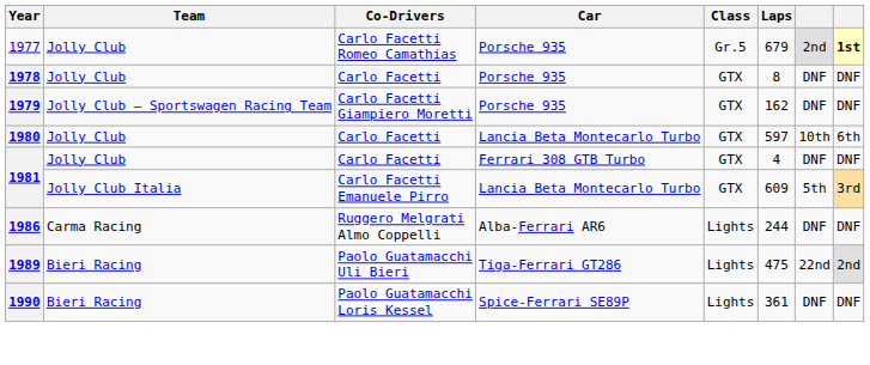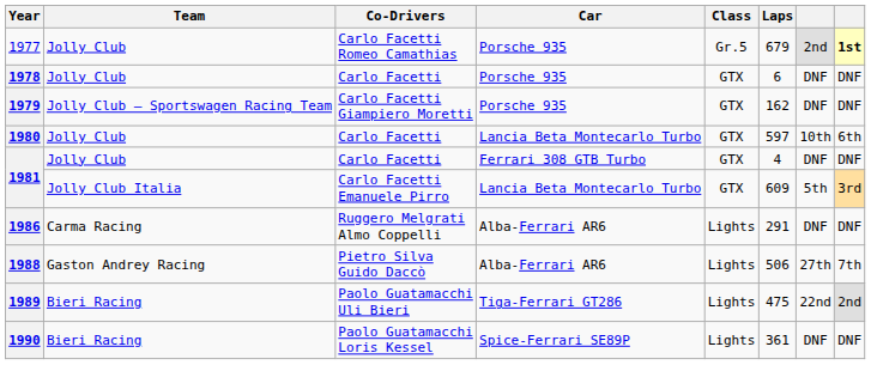 <table class="wikitable" style="text-align:center; font-size:90%">
 <tr>
 <th>Year</th>
 <th>Team</th>
 <th>Co-Drivers</th>
 <th>Car</th>
 <th>Class</th>
 <th>Laps</th>
 <th></th>
 <th></th>
 </tr>
 <tr>
 <td><a href='#'>1977</a></td>
 <td align="left"> <a href='#'>Jolly Club</a></td>
 <td align="left"> <a href='#'>Carlo Facetti</a><br> <a href='#'>Romeo Camathias</a></td>
 <td align="left"><a href='#'>Porsche 935</a></td>
 <td>Gr.5</td>
 <td>679</td>
 <td style="background:#dfdfdf;">2nd</td>
 <td style="background:#ffffbf;"><strong>1st</strong></td>
 </tr>
 <tr>
 <th><a href='#'>1978</a></th>
 <td align="left"> <a href='#'>Jolly Club</a></td>
 <td align="left"> <a href='#'>Carlo Facetti</a></td>
 <td align="left"><a href='#'>Porsche 935</a></td>
 <td>GTX</td>
-<td>8</td>
+<td>6</td>
 <td>DNF</td>
 <td>DNF</td>
 </tr>
 <tr>
 <th><a href='#'>1979</a></th>
 <td align="left"> <a href='#'>Jolly Club – Sportswagen Racing Team</a></td>
 <td align="left"> <a href='#'>Carlo Facetti</a><br> <a href='#'>Giampiero Moretti</a></td>
 <td align="left"><a href='#'>Porsche 935</a></td>
 <td>GTX</td>
 <td>162</td>
 <td>DNF</td>
 <td>DNF</td>
 </tr>
 <tr>
 <th><a href='#'>1980</a></th>
 <td align="left"> <a href='#'>Jolly Club</a></td>
 <td align="left"> <a href='#'>Carlo Facetti</a></td>
 <td align="left"><a href='#'>Lancia Beta Montecarlo Turbo</a></td>
 <td>GTX</td>
 <td>597</td>
 <td>10th</td>
 <td>6th</td>
 </tr>
 <tr>
 <th rowspan=2><a href='#'>1981</a></th>
 <td align="left"> <a href='#'>Jolly Club</a></td>
 <td align="left"> <a href='#'>Carlo Facetti</a></td>
 <td align="left"><a href='#'>Ferrari 308 GTB Turbo</a></td>
 <td>GTX</td>
 <td>4</td>
 <td>DNF</td>
 <td>DNF</td>
 </tr>
 <tr>
 <td align="left"> <a href='#'>Jolly Club Italia</a></td>
 <td align="left"> <a href='#'>Carlo Facetti</a><br> <a href='#'>Emanuele Pirro</a></td>
 <td align="left"><a href='#'>Lancia Beta Montecarlo Turbo</a></td>
 <td>GTX</td>
 <td>609</td>
 <td>5th</td>
 <td style="background:#ffdf9f;">3rd</td>
 </tr>
 <tr>
 <th><a href='#'>1986</a></th>
 <td align="left"> Carma Racing</td>
 <td align="left"> <a href='#'>Ruggero Melgrati</a><br> Almo Coppelli</td>
 <td align="left">Alba-<a href='#'>Ferrari</a> AR6</td>
 <td>Lights</td>
-<td>244</td>
+<td>291</td>
 <td>DNF</td>
 <td>DNF</td>
+</tr>
+<tr>
+<th><a href='#'>1988</a></th>
+<td align="left"> Gaston Andrey Racing</td>
+<td align="left"> <a href='#'>Pietro Silva</a><br> <a href='#'>Guido Daccò</a></td>
+<td align="left">Alba-<a href='#'>Ferrari</a> AR6</td>
+<td>Lights</td>
+<td>506</td>
+<td>27th</td>
+<td>7th</td>
 </tr>
 <tr>
 <th><a href='#'>1989</a></th>
 <td align="left"> <a href='#'>Bieri Racing</a></td>
 <td align="left"> <a href='#'>Paolo Guatamacchi</a><br> <a href='#'>Uli Bieri</a></td>
 <td align="left"><a href='#'>Tiga-Ferrari GT286</a></td>
 <td>Lights</td>
 <td>475</td>
 <td>22nd</td>
 <td style="background:#dfdfdf;">2nd</td>
 </tr>
 <tr>
 <th><a href='#'>1990</a></th>
 <td align="left"> <a href='#'>Bieri Racing</a></td>
 <td align="left"> <a href='#'>Paolo Guatamacchi</a><br> <a href='#'>Loris Kessel</a></td>
 <td align="left"><a href='#'>Spice-Ferrari SE89P</a></td>
 <td>Lights</td>
 <td>361</td>
 <td>DNF</td>
 <td>DNF</td>
 </tr>
 </table>
